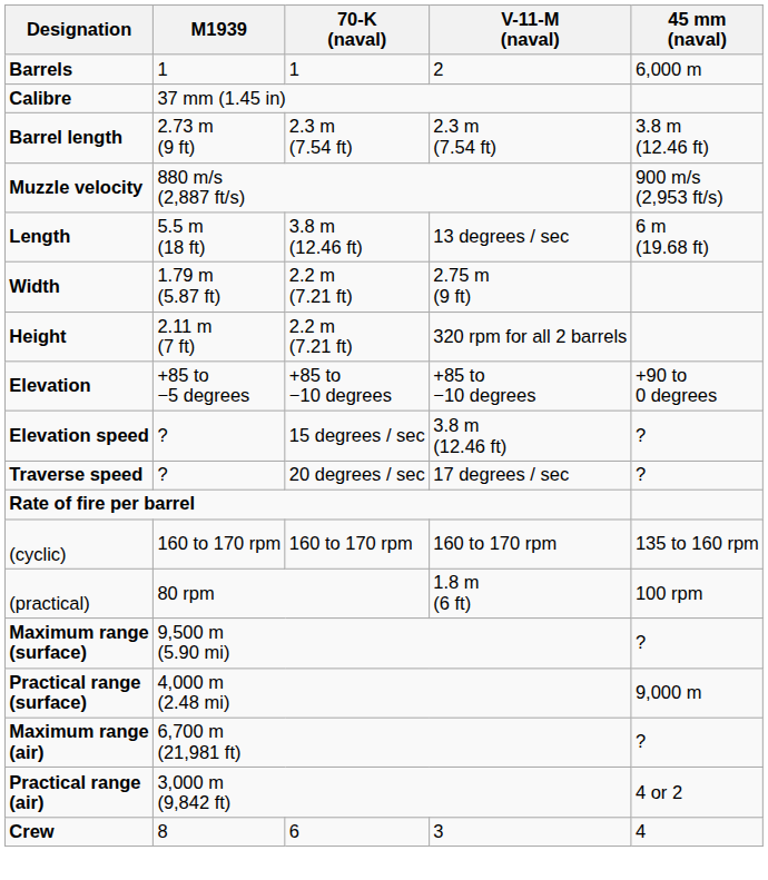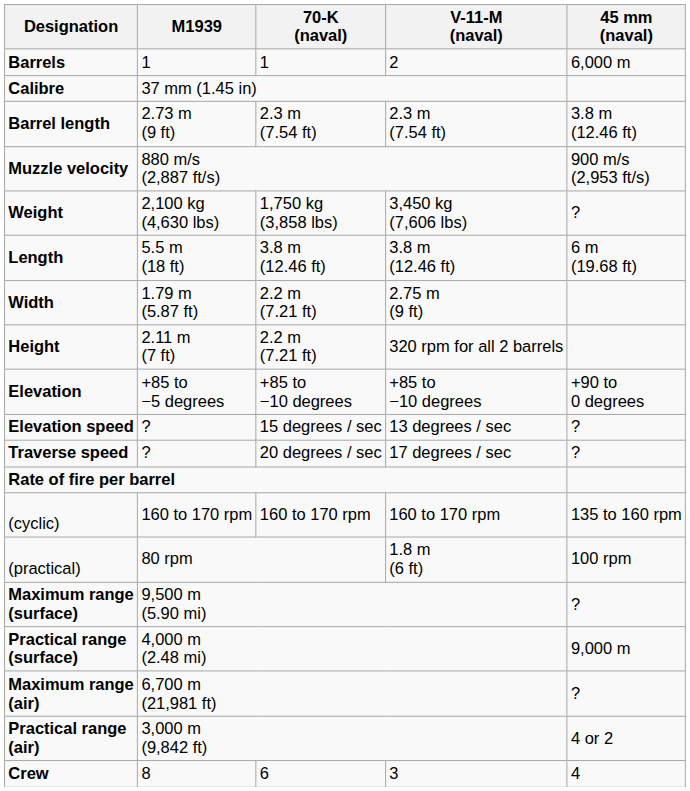 <table class=wikitable>
 <tr>
 <th>Designation</th>
 <th>M1939</th>
 <th>70-K<br>(naval)</th>
 <th>V-11-M<br>(naval)</th>
 <th>45 mm<br>(naval)</th>
 </tr>
 <tr>
 <td><strong>Barrels</strong></td>
 <td>1</td>
 <td>1</td>
 <td>2</td>
 <td>6,000 m</td>
 </tr>
 <tr>
 <td><strong>Calibre</strong></td>
 <td colspan=3>37 mm  (1.45 in)</td>
 </tr>
 <tr>
 <td><strong>Barrel length</strong></td>
 <td>2.73 m <br>(9 ft)</td>
 <td>2.3 m <br>(7.54 ft)</td>
 <td>2.3 m <br>(7.54 ft)</td>
 <td>3.8 m <br>(12.46 ft)</td>
 </tr>
 <tr>
 <td><strong>Muzzle velocity</strong></td>
 <td colspan=3>880 m/s <br>(2,887 ft/s)</td>
 <td>900 m/s <br>(2,953 ft/s)</td>
 </tr>
 <tr>
+<td><strong>Weight</strong></td>
+<td>2,100 kg <br>(4,630 lbs)</td>
+<td>1,750 kg <br>(3,858 lbs)</td>
+<td>3,450 kg <br>(7,606 lbs)</td>
+<td>?</td>
+</tr>
+<tr>
 <td><strong>Length</strong></td>
 <td>5.5 m <br>(18 ft)</td>
 <td>3.8 m <br>(12.46 ft)</td>
-<td>13 degrees / sec</td>
+<td>3.8 m <br>(12.46 ft)</td>
 <td>6 m <br>(19.68 ft)</td>
 </tr>
 <tr>
 <td><strong>Width</strong></td>
 <td>1.79 m <br>(5.87 ft)</td>
 <td>2.2 m <br>(7.21 ft)</td>
 <td>2.75 m <br>(9 ft)</td>
 <td></td>
 </tr>
 <tr>
 <td><strong>Height</strong></td>
 <td>2.11 m <br>(7 ft)</td>
 <td>2.2 m <br>(7.21 ft)</td>
 <td>320 rpm  for all 2 barrels</td>
 </tr>
 <tr>
 <td><strong>Elevation</strong></td>
 <td>+85 to <br> −5 degrees</td>
 <td>+85 to <br> −10 degrees</td>
 <td>+85 to <br> −10 degrees</td>
 <td>+90 to <br> 0 degrees</td>
 </tr>
 <tr>
 <td><strong>Elevation speed</strong></td>
 <td>?</td>
 <td>15 degrees / sec</td>
-<td>3.8 m <br>(12.46 ft)</td>
+<td>13 degrees / sec</td>
 <td>?</td>
 </tr>
 <tr>
 <td><strong>Traverse speed</strong></td>
 <td>?</td>
 <td>20 degrees / sec</td>
 <td>17 degrees / sec</td>
 <td>?</td>
 </tr>
 <tr>
 <td colspan=4><strong>Rate of fire per barrel</strong></td>
 </tr>
 <tr>
 <td><br>(cyclic)</td>
 <td>160 to 170 rpm</td>
 <td>160 to 170 rpm</td>
 <td>160 to 170 rpm</td>
 <td>135 to 160 rpm</td>
 </tr>
 <tr>
 <td><br>(practical)</td>
 <td colspan=2>80 rpm</td>
 <td>1.8 m <br>(6 ft)</td>
 <td>100 rpm</td>
 </tr>
 <tr>
 <td><strong>Maximum range <br>(surface) </strong></td>
 <td colspan=3>9,500 m <br>(5.90 mi)</td>
 <td>?</td>
 </tr>
 <tr>
 <td><strong>Practical range <br>(surface)</strong></td>
 <td colspan=3>4,000 m <br>(2.48 mi)</td>
 <td>9,000 m</td>
 </tr>
 <tr>
 <td><strong>Maximum range <br>(air)</strong></td>
 <td colspan=3>6,700 m <br>(21,981 ft)</td>
 <td>?</td>
 </tr>
 <tr>
 <td><strong>Practical range <br>(air)</strong></td>
 <td colspan=3>3,000 m <br>(9,842 ft)</td>
 <td>4 or 2</td>
 </tr>
 <tr>
 <td><strong>Crew</strong></td>
 <td>8</td>
 <td>6</td>
 <td>3</td>
 <td>4</td>
 </tr>
 </table>
